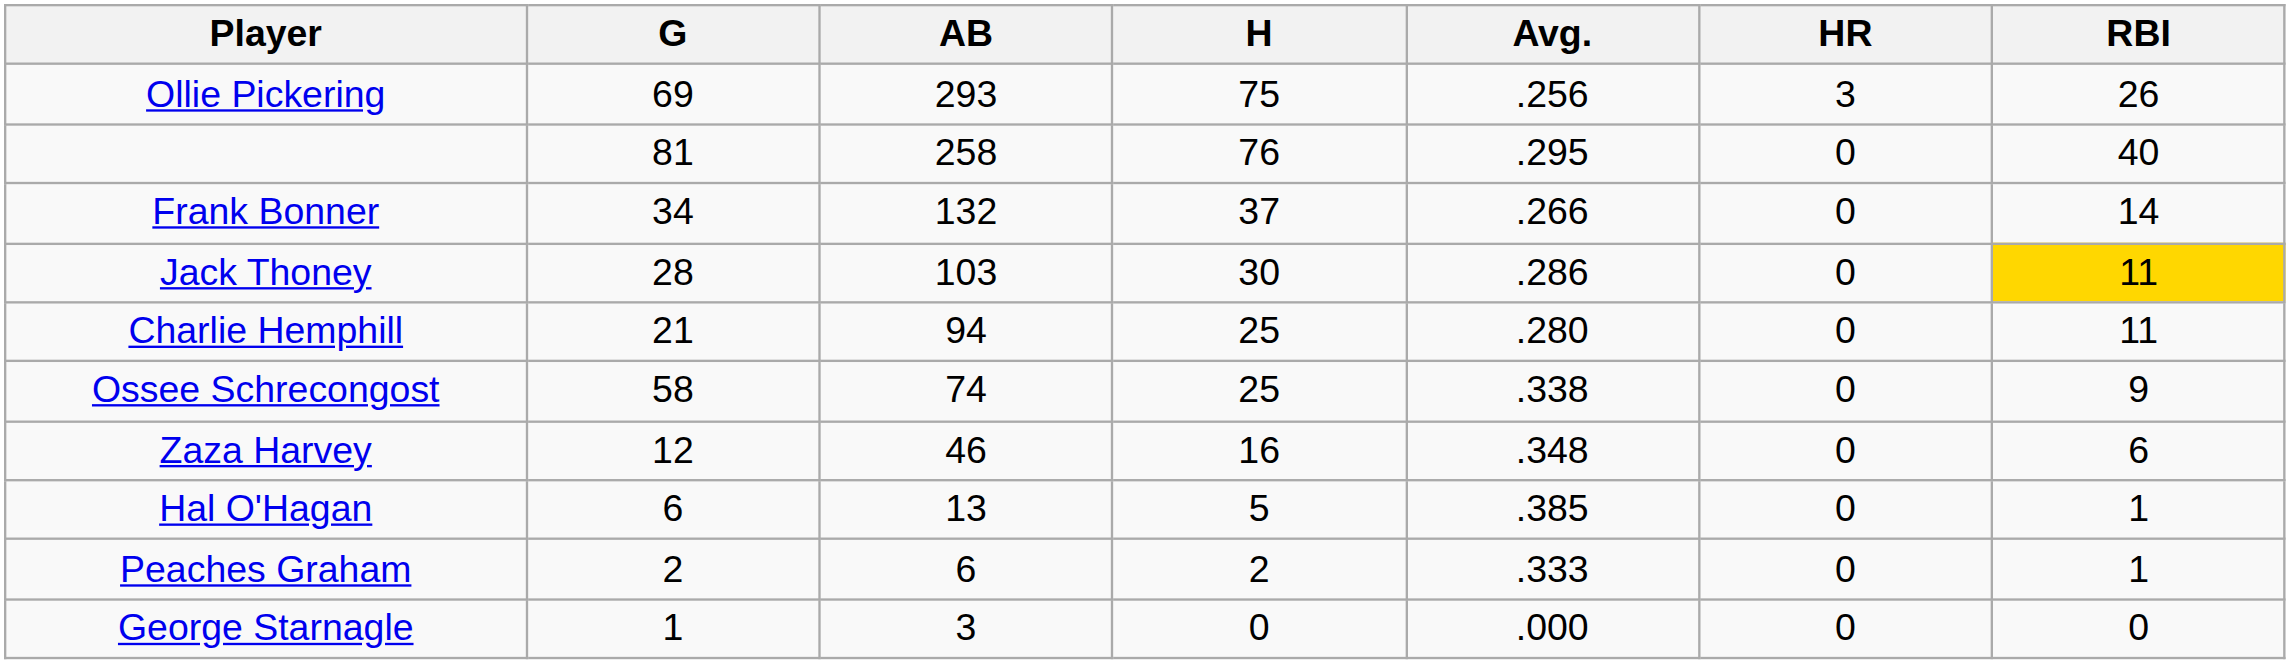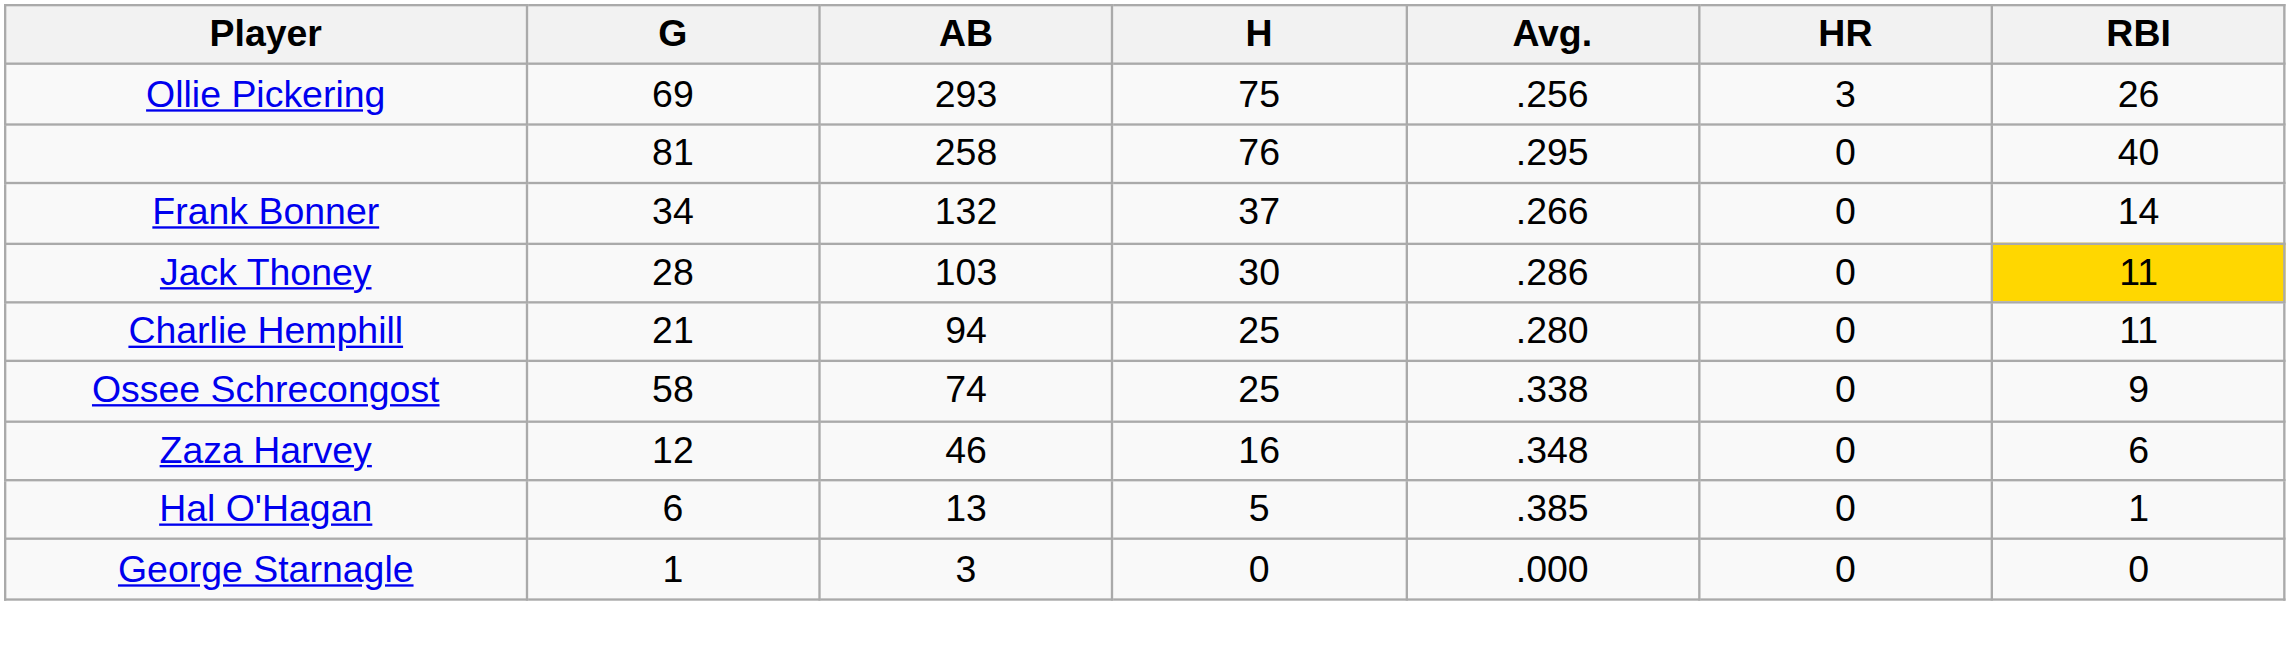 <table class="wikitable sortable">
 <tr>
 <th bgcolor="#DDDDFF" width="16%">Player</th>
 <th bgcolor="#DDDDFF" width="9%">G</th>
 <th bgcolor="#DDDDFF" width="9%">AB</th>
 <th bgcolor="#DDDDFF" width="9%">H</th>
 <th bgcolor="#DDDDFF" width="9%">Avg.</th>
 <th bgcolor="#DDDDFF" width="9%">HR</th>
 <th bgcolor="#DDDDFF" width="9%">RBI</th>
 </tr>
 <tr align="center">
 <td><a href='#'>Ollie Pickering</a></td>
 <td>69</td>
 <td>293</td>
 <td>75</td>
 <td>.256</td>
 <td>3</td>
 <td>26</td>
 </tr>
 <tr align=center>
 <td></td>
 <td>81</td>
 <td>258</td>
 <td>76</td>
 <td>.295</td>
 <td>0</td>
 <td>40</td>
 </tr>
 <tr align="center">
 <td><a href='#'>Frank Bonner</a></td>
 <td>34</td>
 <td>132</td>
 <td>37</td>
 <td>.266</td>
 <td>0</td>
 <td>14</td>
 </tr>
 <tr align=center>
 <td><a href='#'>Jack Thoney</a></td>
 <td>28</td>
 <td>103</td>
 <td>30</td>
 <td>.286</td>
 <td>0</td>
 <td style="background: gold;">11</td>
 </tr>
 <tr align=center>
 <td><a href='#'>Charlie Hemphill</a></td>
 <td>21</td>
 <td>94</td>
 <td>25</td>
 <td>.280</td>
 <td>0</td>
 <td>11</td>
 </tr>
 <tr align=center>
 <td><a href='#'>Ossee Schrecongost</a></td>
 <td>58</td>
 <td>74</td>
 <td>25</td>
 <td>.338</td>
 <td>0</td>
 <td>9</td>
 </tr>
 <tr align=center>
 <td><a href='#'>Zaza Harvey</a></td>
 <td>12</td>
 <td>46</td>
 <td>16</td>
 <td>.348</td>
 <td>0</td>
 <td>6</td>
 </tr>
 <tr align=center>
 <td><a href='#'>Hal O'Hagan</a></td>
 <td>6</td>
 <td>13</td>
 <td>5</td>
 <td>.385</td>
 <td>0</td>
 <td>1</td>
 </tr>
 <tr align=center>
-<td><a href='#'>Peaches Graham</a></td>
-<td>2</td>
-<td>6</td>
-<td>2</td>
-<td>.333</td>
-<td>0</td>
-<td>1</td>
-</tr>
-<tr align=center>
 <td><a href='#'>George Starnagle</a></td>
 <td>1</td>
 <td>3</td>
 <td>0</td>
 <td>.000</td>
 <td>0</td>
 <td>0</td>
 </tr>
 </table>
